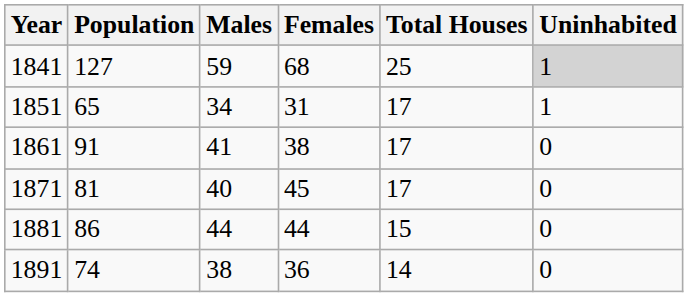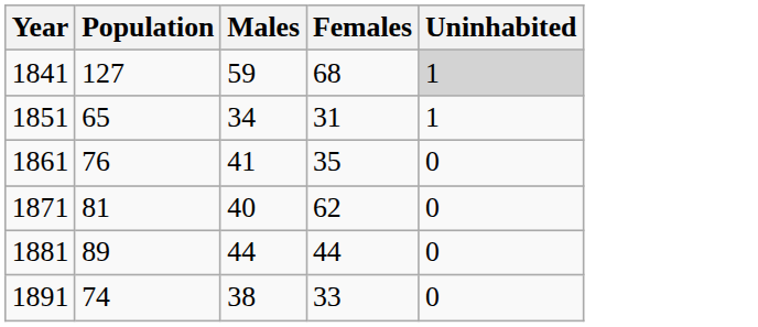 <table class="wikitable">
 <tr>
 <th>Year</th>
 <th>Population</th>
 <th>Males</th>
 <th>Females</th>
-<th>Total Houses</th>
 <th>Uninhabited</th>
 </tr>
 <tr>
 <td>1841</td>
 <td>127</td>
 <td>59</td>
 <td>68</td>
-<td>25</td>
 <td style="background: lightgrey;">1</td>
 </tr>
 <tr>
 <td>1851</td>
 <td>65</td>
 <td>34</td>
 <td>31</td>
-<td>17</td>
 <td>1</td>
 </tr>
 <tr>
 <td>1861</td>
-<td>91</td>
+<td>76</td>
 <td>41</td>
-<td>38</td>
-<td>17</td>
+<td>35</td>
 <td>0</td>
 </tr>
 <tr>
 <td>1871</td>
 <td>81</td>
 <td>40</td>
-<td>45</td>
-<td>17</td>
+<td>62</td>
 <td>0</td>
 </tr>
 <tr>
 <td>1881</td>
-<td>86</td>
+<td>89</td>
 <td>44</td>
 <td>44</td>
-<td>15</td>
 <td>0</td>
 </tr>
 <tr>
 <td>1891</td>
 <td>74</td>
 <td>38</td>
-<td>36</td>
-<td>14</td>
+<td>33</td>
 <td>0</td>
 </tr>
 </table>
